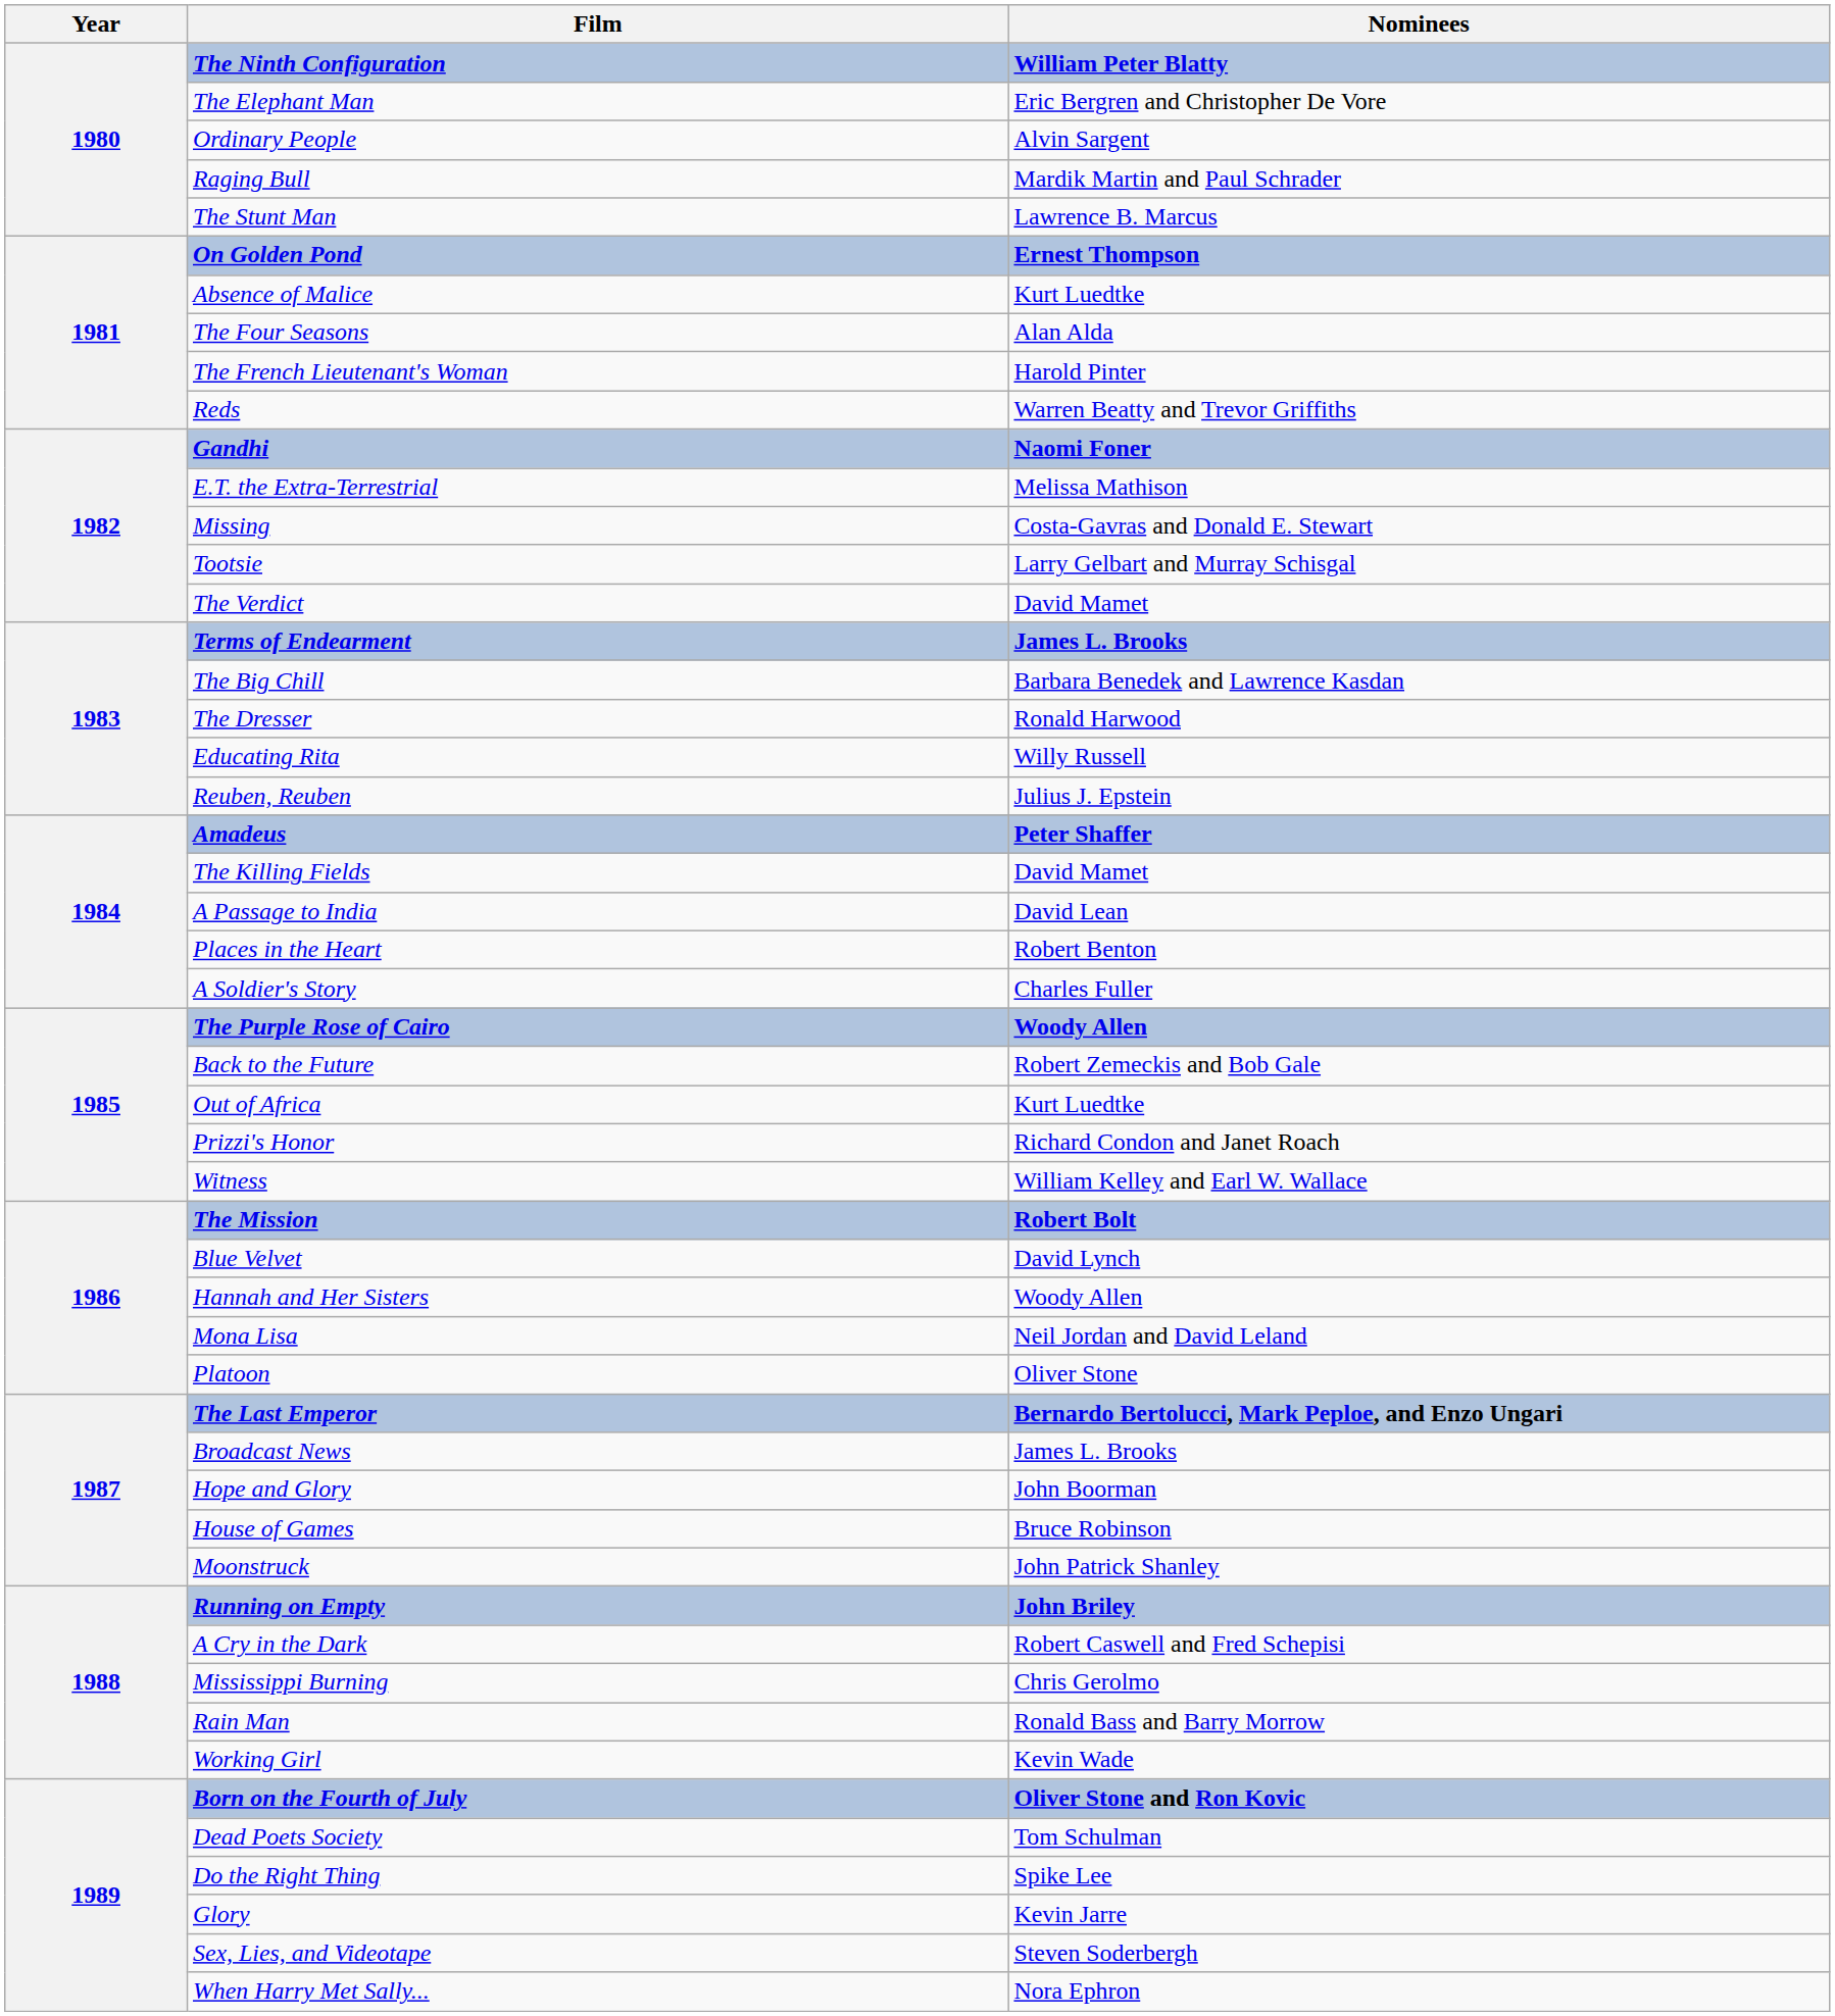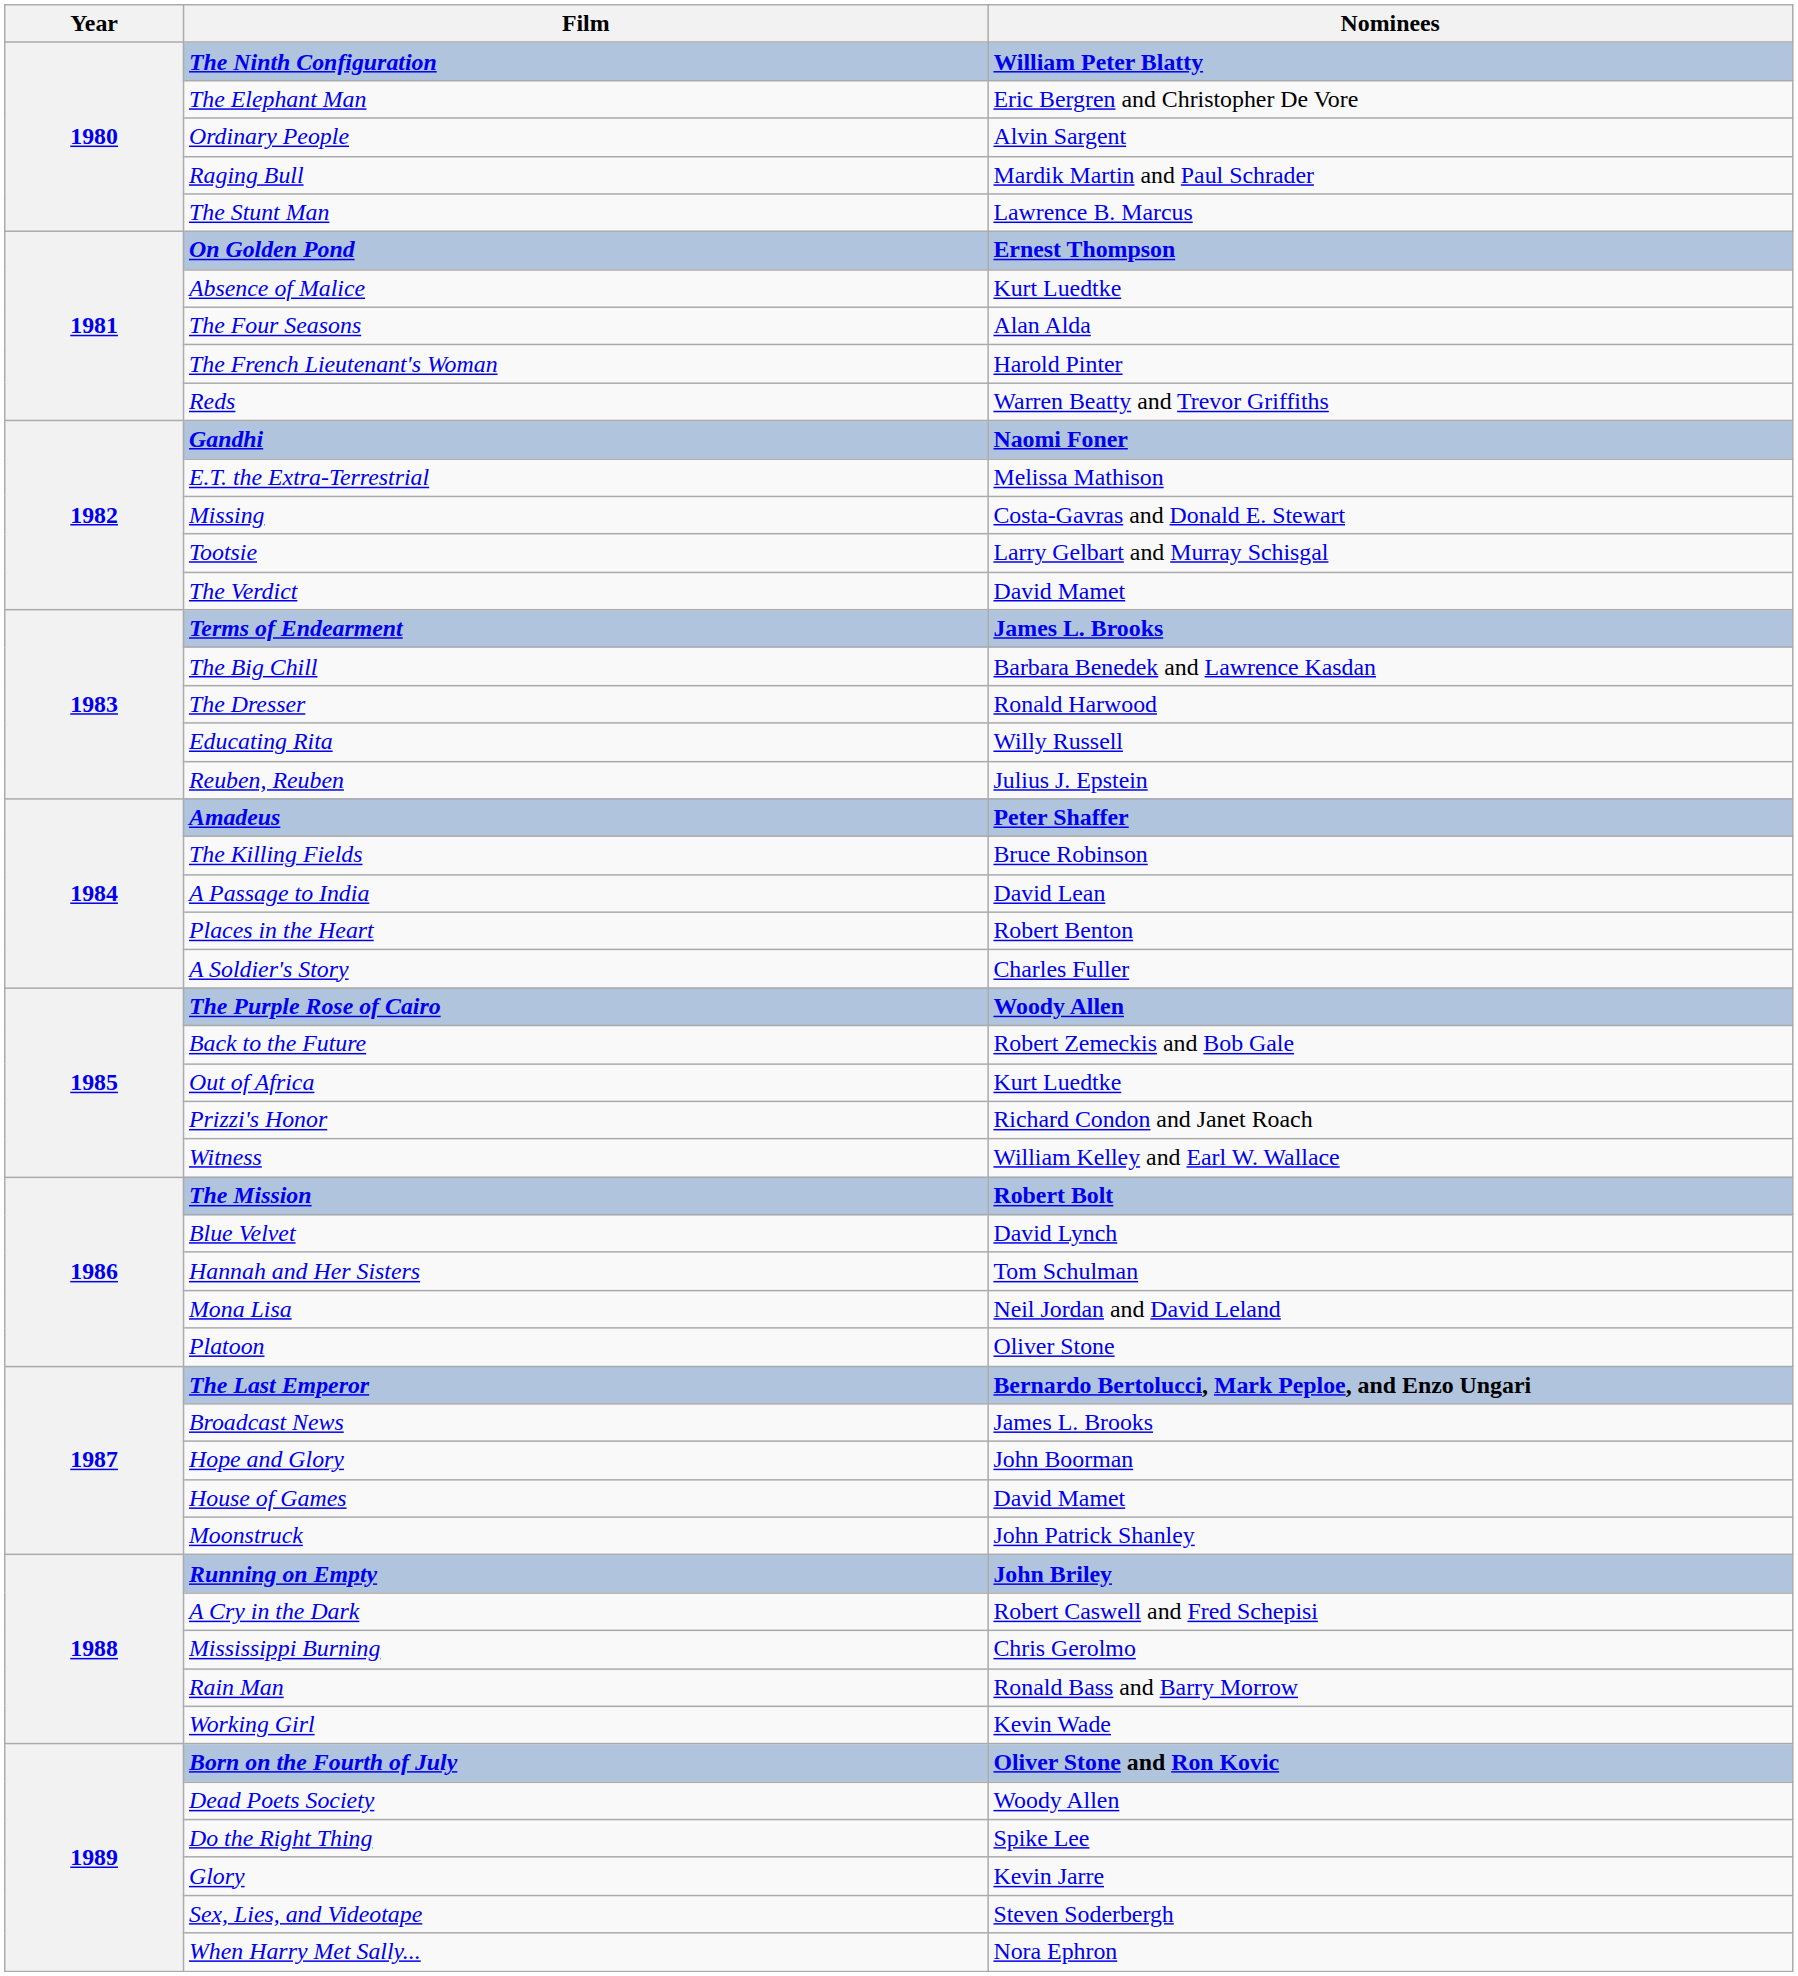 <table class="wikitable sortable" width="95%" cellpadding="5">
 <tr>
 <th width="10%">Year</th>
 <th width="45%">Film</th>
 <th width="45%">Nominees</th>
 </tr>
 <tr>
 <th rowspan="5" style="text-align:center;"><a href='#'>1980</a></th>
 <td style="background:#B0C4DE;"><strong><em><a href='#'>The Ninth Configuration</a></em></strong></td>
 <td style="background:#B0C4DE;"><strong><a href='#'>William Peter Blatty</a> </strong></td>
 </tr>
 <tr>
 <td><em><a href='#'>The Elephant Man</a></em></td>
 <td><a href='#'>Eric Bergren</a> and Christopher De Vore</td>
 </tr>
 <tr>
 <td><em><a href='#'>Ordinary People</a></em></td>
 <td><a href='#'>Alvin Sargent</a></td>
 </tr>
 <tr>
 <td><em><a href='#'>Raging Bull</a></em></td>
 <td><a href='#'>Mardik Martin</a> and <a href='#'>Paul Schrader</a></td>
 </tr>
 <tr>
 <td><em><a href='#'>The Stunt Man</a></em></td>
 <td><a href='#'>Lawrence B. Marcus</a></td>
 </tr>
 <tr>
 <th rowspan="5" style="text-align:center;"><a href='#'>1981</a></th>
 <td style="background:#B0C4DE;"><strong><em><a href='#'>On Golden Pond</a></em></strong></td>
 <td style="background:#B0C4DE;"><strong><a href='#'>Ernest Thompson</a> </strong></td>
 </tr>
 <tr>
 <td><em><a href='#'>Absence of Malice</a></em></td>
 <td><a href='#'>Kurt Luedtke</a></td>
 </tr>
 <tr>
 <td><em><a href='#'>The Four Seasons</a></em></td>
 <td><a href='#'>Alan Alda</a></td>
 </tr>
 <tr>
 <td><em><a href='#'>The French Lieutenant's Woman</a></em></td>
 <td><a href='#'>Harold Pinter</a></td>
 </tr>
 <tr>
 <td><em><a href='#'>Reds</a></em></td>
 <td><a href='#'>Warren Beatty</a> and <a href='#'>Trevor Griffiths</a></td>
 </tr>
 <tr>
 <th rowspan="5" style="text-align:center;"><a href='#'>1982</a></th>
 <td style="background:#B0C4DE;"><strong><em><a href='#'>Gandhi</a></em></strong></td>
 <td style="background:#B0C4DE;"><strong><a href='#'>Naomi Foner</a> </strong></td>
 </tr>
 <tr>
 <td><em><a href='#'>E.T. the Extra-Terrestrial</a></em></td>
 <td><a href='#'>Melissa Mathison</a></td>
 </tr>
 <tr>
 <td><em><a href='#'>Missing</a></em></td>
 <td><a href='#'>Costa-Gavras</a> and <a href='#'>Donald E. Stewart</a></td>
 </tr>
 <tr>
 <td><em><a href='#'>Tootsie</a></em></td>
 <td><a href='#'>Larry Gelbart</a> and <a href='#'>Murray Schisgal</a></td>
 </tr>
 <tr>
 <td><em><a href='#'>The Verdict</a></em></td>
 <td><a href='#'>David Mamet</a></td>
 </tr>
 <tr>
 <th rowspan="5" style="text-align:center;"><a href='#'>1983</a></th>
 <td style="background:#B0C4DE;"><strong><em><a href='#'>Terms of Endearment</a></em></strong></td>
 <td style="background:#B0C4DE;"><strong><a href='#'>James L. Brooks</a> </strong></td>
 </tr>
 <tr>
 <td><em><a href='#'>The Big Chill</a></em></td>
 <td><a href='#'>Barbara Benedek</a> and <a href='#'>Lawrence Kasdan</a></td>
 </tr>
 <tr>
 <td><em><a href='#'>The Dresser</a></em></td>
 <td><a href='#'>Ronald Harwood</a></td>
 </tr>
 <tr>
 <td><em><a href='#'>Educating Rita</a></em></td>
 <td><a href='#'>Willy Russell</a></td>
 </tr>
 <tr>
 <td><em><a href='#'>Reuben, Reuben</a></em></td>
 <td><a href='#'>Julius J. Epstein</a></td>
 </tr>
 <tr>
 <th rowspan="5" style="text-align:center;"><a href='#'>1984</a></th>
 <td style="background:#B0C4DE;"><strong><em><a href='#'>Amadeus</a></em></strong></td>
 <td style="background:#B0C4DE;"><strong><a href='#'>Peter Shaffer</a> </strong></td>
 </tr>
 <tr>
 <td><em><a href='#'>The Killing Fields</a></em></td>
-<td><a href='#'>David Mamet</a></td>
+<td><a href='#'>Bruce Robinson</a></td>
 </tr>
 <tr>
 <td><em><a href='#'>A Passage to India</a></em></td>
 <td><a href='#'>David Lean</a></td>
 </tr>
 <tr>
 <td><em><a href='#'>Places in the Heart</a></em></td>
 <td><a href='#'>Robert Benton</a></td>
 </tr>
 <tr>
 <td><em><a href='#'>A Soldier's Story</a></em></td>
 <td><a href='#'>Charles Fuller</a></td>
 </tr>
 <tr>
 <th rowspan="5" style="text-align:center;"><a href='#'>1985</a></th>
 <td style="background:#B0C4DE;"><strong><em><a href='#'>The Purple Rose of Cairo</a></em></strong></td>
 <td style="background:#B0C4DE;"><strong><a href='#'>Woody Allen</a> </strong></td>
 </tr>
 <tr>
 <td><em><a href='#'>Back to the Future</a></em></td>
 <td><a href='#'>Robert Zemeckis</a> and <a href='#'>Bob Gale</a></td>
 </tr>
 <tr>
 <td><em><a href='#'>Out of Africa</a></em></td>
 <td><a href='#'>Kurt Luedtke</a></td>
 </tr>
 <tr>
 <td><em><a href='#'>Prizzi's Honor</a></em></td>
 <td><a href='#'>Richard Condon</a> and Janet Roach</td>
 </tr>
 <tr>
 <td><em><a href='#'>Witness</a></em></td>
 <td><a href='#'>William Kelley</a> and <a href='#'>Earl W. Wallace</a></td>
 </tr>
 <tr>
 <th rowspan="5" style="text-align:center;"><a href='#'>1986</a></th>
 <td style="background:#B0C4DE;"><strong><em><a href='#'>The Mission</a></em></strong></td>
 <td style="background:#B0C4DE;"><strong><a href='#'>Robert Bolt</a> </strong></td>
 </tr>
 <tr>
 <td><em><a href='#'>Blue Velvet</a></em></td>
 <td><a href='#'>David Lynch</a></td>
 </tr>
 <tr>
 <td><em><a href='#'>Hannah and Her Sisters</a></em></td>
-<td><a href='#'>Woody Allen</a></td>
+<td><a href='#'>Tom Schulman</a></td>
 </tr>
 <tr>
 <td><em><a href='#'>Mona Lisa</a></em></td>
 <td><a href='#'>Neil Jordan</a> and <a href='#'>David Leland</a></td>
 </tr>
 <tr>
 <td><em><a href='#'>Platoon</a></em></td>
 <td><a href='#'>Oliver Stone</a></td>
 </tr>
 <tr>
 <th rowspan="5" style="text-align:center;"><a href='#'>1987</a></th>
 <td style="background:#B0C4DE;"><strong><em><a href='#'>The Last Emperor</a></em></strong></td>
 <td style="background:#B0C4DE;"><strong><a href='#'>Bernardo Bertolucci</a>, <a href='#'>Mark Peploe</a>, and Enzo Ungari </strong></td>
 </tr>
 <tr>
 <td><em><a href='#'>Broadcast News</a></em></td>
 <td><a href='#'>James L. Brooks</a></td>
 </tr>
 <tr>
 <td><em><a href='#'>Hope and Glory</a></em></td>
 <td><a href='#'>John Boorman</a></td>
 </tr>
 <tr>
 <td><em><a href='#'>House of Games</a></em></td>
-<td><a href='#'>Bruce Robinson</a></td>
+<td><a href='#'>David Mamet</a></td>
 </tr>
 <tr>
 <td><em><a href='#'>Moonstruck</a></em></td>
 <td><a href='#'>John Patrick Shanley</a></td>
 </tr>
 <tr>
 <th rowspan="5" style="text-align:center;"><a href='#'>1988</a></th>
 <td style="background:#B0C4DE;"><strong><em><a href='#'>Running on Empty</a></em></strong></td>
 <td style="background:#B0C4DE;"><strong><a href='#'>John Briley</a> </strong></td>
 </tr>
 <tr>
 <td><em><a href='#'>A Cry in the Dark</a></em></td>
 <td><a href='#'>Robert Caswell</a> and <a href='#'>Fred Schepisi</a></td>
 </tr>
 <tr>
 <td><em><a href='#'>Mississippi Burning</a></em></td>
 <td><a href='#'>Chris Gerolmo</a></td>
 </tr>
 <tr>
 <td><em><a href='#'>Rain Man</a></em></td>
 <td><a href='#'>Ronald Bass</a> and <a href='#'>Barry Morrow</a></td>
 </tr>
 <tr>
 <td><em><a href='#'>Working Girl</a></em></td>
 <td><a href='#'>Kevin Wade</a></td>
 </tr>
 <tr>
 <th rowspan="6" style="text-align:center;"><a href='#'>1989</a></th>
 <td style="background:#B0C4DE;"><strong><em><a href='#'>Born on the Fourth of July</a></em></strong></td>
 <td style="background:#B0C4DE;"><strong><a href='#'>Oliver Stone</a> and <a href='#'>Ron Kovic</a> </strong></td>
 </tr>
 <tr>
 <td><em><a href='#'>Dead Poets Society</a></em></td>
-<td><a href='#'>Tom Schulman</a></td>
+<td><a href='#'>Woody Allen</a></td>
 </tr>
 <tr>
 <td><em><a href='#'>Do the Right Thing</a></em></td>
 <td><a href='#'>Spike Lee</a></td>
 </tr>
 <tr>
 <td><em><a href='#'>Glory</a></em></td>
 <td><a href='#'>Kevin Jarre</a></td>
 </tr>
 <tr>
 <td><em><a href='#'>Sex, Lies, and Videotape</a></em></td>
 <td><a href='#'>Steven Soderbergh</a></td>
 </tr>
 <tr>
 <td><em><a href='#'>When Harry Met Sally...</a></em></td>
 <td><a href='#'>Nora Ephron</a></td>
 </tr>
 </table>
